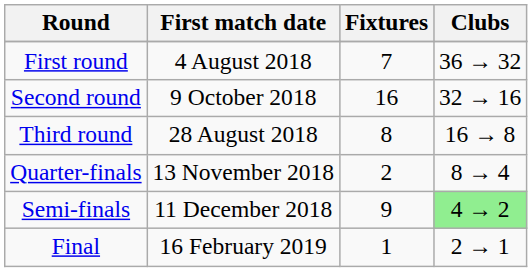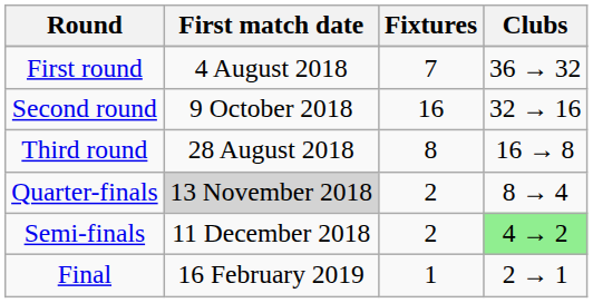 <table class="wikitable" style="text-align: center">
 <tr>
 <th>Round</th>
 <th>First match date</th>
 <th>Fixtures</th>
 <th>Clubs</th>
 </tr>
 <tr>
 </tr>
 <tr>
 <td><a href='#'>First round</a></td>
 <td>4 August 2018</td>
 <td>7</td>
 <td>36 → 32</td>
 </tr>
 <tr>
 <td><a href='#'>Second round</a></td>
 <td>9 October 2018</td>
 <td>16</td>
 <td>32 → 16</td>
 </tr>
 <tr>
 <td><a href='#'>Third round</a></td>
 <td>28 August 2018</td>
 <td>8</td>
 <td>16 → 8</td>
 </tr>
 <tr>
 <td><a href='#'>Quarter-finals</a></td>
-<td>13 November 2018</td>
+<td style="background: lightgrey;">13 November 2018</td>
 <td>2</td>
 <td>8 → 4</td>
 </tr>
 <tr>
 <td><a href='#'>Semi-finals</a></td>
 <td>11 December 2018</td>
-<td>9</td>
+<td>2</td>
 <td style="background: lightgreen;">4 → 2</td>
 </tr>
 <tr>
 <td><a href='#'>Final</a></td>
 <td>16 February 2019</td>
 <td>1</td>
 <td>2 → 1</td>
 </tr>
 </table>
